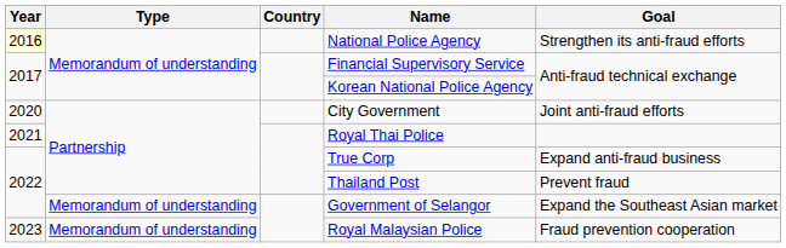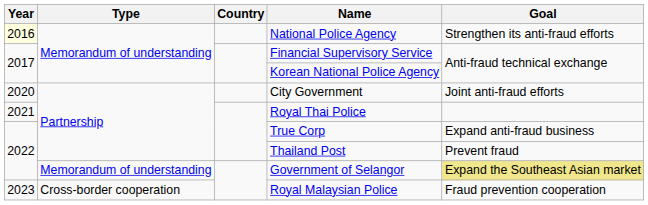 <table class="wikitable">
 <tr>
 <th>Year</th>
 <th>Type</th>
 <th>Country</th>
 <th>Name</th>
 <th>Goal</th>
 </tr>
 <tr>
 <td style="background: lightyellow;">2016</td>
 <td rowspan="3"><a href='#'>Memorandum of understanding</a></td>
 <td></td>
 <td><a href='#'>National Police Agency</a></td>
 <td>Strengthen its anti-fraud efforts</td>
 </tr>
 <tr>
 <td rowspan="2">2017</td>
 <td rowspan="2"></td>
 <td><a href='#'>Financial Supervisory Service</a></td>
 <td rowspan="2">Anti-fraud technical exchange</td>
 </tr>
 <tr>
 <td><a href='#'>Korean National Police Agency</a></td>
 </tr>
 <tr>
 <td>2020</td>
 <td rowspan="4"><a href='#'>Partnership</a></td>
 <td></td>
 <td> City Government</td>
 <td>Joint anti-fraud efforts</td>
 </tr>
 <tr>
 <td>2021</td>
 <td rowspan="3"></td>
 <td><a href='#'>Royal Thai Police</a></td>
 <td></td>
 </tr>
 <tr>
 <td rowspan="3">2022</td>
 <td><a href='#'>True Corp</a></td>
 <td>Expand anti-fraud business</td>
 </tr>
 <tr>
 <td><a href='#'>Thailand Post</a></td>
 <td>Prevent fraud</td>
 </tr>
 <tr>
 <td><a href='#'>Memorandum of understanding</a></td>
 <td rowspan="2"></td>
 <td> <a href='#'>Government of Selangor</a></td>
-<td>Expand the Southeast Asian market</td>
+<td style="background: khaki;">Expand the Southeast Asian market</td>
 </tr>
 <tr>
 <td>2023</td>
-<td><a href='#'>Memorandum of understanding</a></td>
+<td>Cross-border cooperation</td>
 <td><a href='#'>Royal Malaysian Police</a></td>
 <td>Fraud prevention cooperation</td>
 </tr>
 </table>
